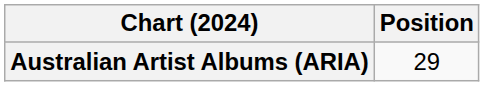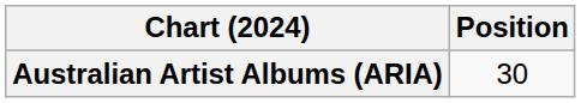 <table class="wikitable plainrowheaders" style="text-align:center">
 <tr>
 <th scope="col">Chart (2024)</th>
 <th scope="col">Position</th>
 </tr>
 <tr>
 <th scope="row">Australian Artist Albums (ARIA)</th>
-<td>29</td>
+<td>30</td>
 </tr>
 </table>
